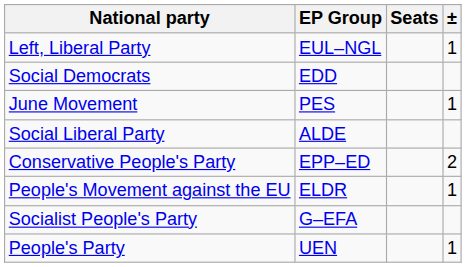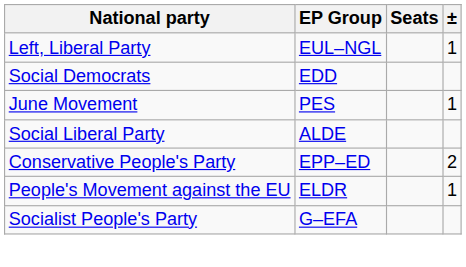 <table class="wikitable">
 <tr>
 <th>National party</th>
 <th>EP Group</th>
 <th>Seats</th>
 <th>±</th>
 </tr>
 <tr>
 <td> <a href='#'>Left, Liberal Party</a></td>
 <td> <a href='#'>EUL–NGL</a></td>
 <td></td>
 <td> 1</td>
 </tr>
 <tr>
 <td> <a href='#'>Social Democrats</a></td>
 <td> <a href='#'>EDD</a></td>
 <td></td>
 <td></td>
 </tr>
 <tr>
 <td> <a href='#'>June Movement</a></td>
 <td> <a href='#'>PES</a></td>
 <td></td>
 <td> 1</td>
 </tr>
 <tr>
 <td> <a href='#'>Social Liberal Party</a></td>
 <td> <a href='#'>ALDE</a></td>
 <td></td>
 <td></td>
 </tr>
 <tr>
 <td> <a href='#'>Conservative People's Party</a></td>
 <td> <a href='#'>EPP–ED</a></td>
 <td></td>
 <td> 2</td>
 </tr>
 <tr>
 <td> <a href='#'>People's Movement against the EU</a></td>
 <td> <a href='#'>ELDR</a></td>
 <td></td>
 <td> 1</td>
 </tr>
 <tr>
 <td> <a href='#'>Socialist People's Party</a></td>
 <td> <a href='#'>G–EFA</a></td>
 <td></td>
 <td></td>
 </tr>
-<tr>
-<td> <a href='#'>People's Party</a></td>
-<td> <a href='#'>UEN</a></td>
-<td></td>
-<td> 1</td>
-</tr>
 </table>
